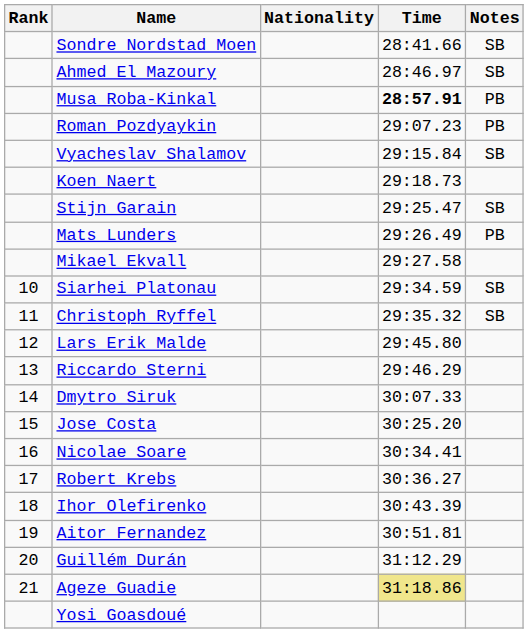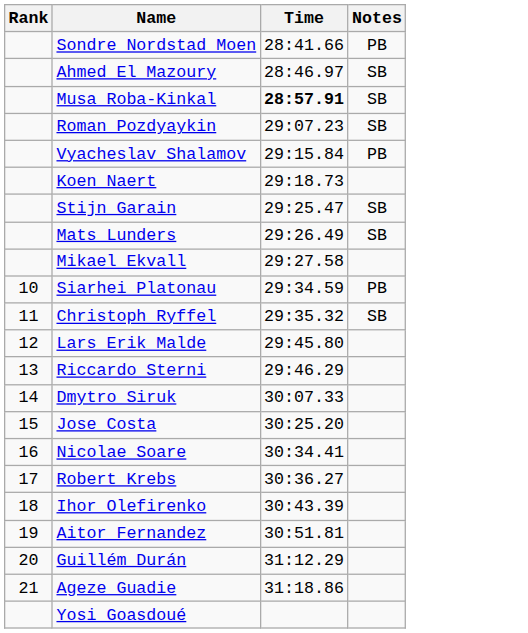 <table class="wikitable sortable" style="text-align:center">
 <tr>
 <th>Rank</th>
 <th>Name</th>
-<th>Nationality</th>
 <th>Time</th>
 <th>Notes</th>
 </tr>
 <tr>
 <td></td>
 <td align="left"><a href='#'>Sondre Nordstad Moen</a></td>
-<td align=left></td>
 <td>28:41.66</td>
-<td>SB</td>
+<td>PB</td>
 </tr>
 <tr>
 <td></td>
 <td align="left"><a href='#'>Ahmed El Mazoury</a></td>
-<td align=left></td>
 <td>28:46.97</td>
 <td>SB</td>
 </tr>
 <tr>
 <td></td>
 <td align="left"><a href='#'>Musa Roba-Kinkal</a></td>
-<td align=left></td>
 <td><strong>28:57.91</strong></td>
+<td>SB</td>
+</tr>
+<tr>
+<td></td>
+<td align="left"><a href='#'>Roman Pozdyaykin</a></td>
+<td>29:07.23</td>
+<td>SB</td>
+</tr>
+<tr>
+<td></td>
+<td align="left"><a href='#'>Vyacheslav Shalamov</a></td>
+<td>29:15.84</td>
 <td>PB</td>
 </tr>
 <tr>
 <td></td>
-<td align="left"><a href='#'>Roman Pozdyaykin</a></td>
-<td align=left></td>
-<td>29:07.23</td>
-<td>PB</td>
-</tr>
-<tr>
-<td></td>
-<td align="left"><a href='#'>Vyacheslav Shalamov</a></td>
-<td align=left></td>
-<td>29:15.84</td>
-<td>SB</td>
-</tr>
-<tr>
-<td></td>
 <td align="left"><a href='#'>Koen Naert</a></td>
-<td align=left></td>
 <td>29:18.73</td>
 <td></td>
 </tr>
 <tr>
 <td></td>
 <td align="left"><a href='#'>Stijn Garain</a></td>
-<td align=left></td>
 <td>29:25.47</td>
 <td>SB</td>
 </tr>
 <tr>
 <td></td>
 <td align="left"><a href='#'>Mats Lunders</a></td>
-<td align=left></td>
 <td>29:26.49</td>
-<td>PB</td>
+<td>SB</td>
 </tr>
 <tr>
 <td></td>
 <td align="left"><a href='#'>Mikael Ekvall</a></td>
-<td align=left></td>
 <td>29:27.58</td>
 <td></td>
 </tr>
 <tr>
 <td>10</td>
 <td align="left"><a href='#'>Siarhei Platonau</a></td>
-<td align=left></td>
 <td>29:34.59</td>
-<td>SB</td>
+<td>PB</td>
 </tr>
 <tr>
 <td>11</td>
 <td align="left"><a href='#'>Christoph Ryffel</a></td>
-<td align=left></td>
 <td>29:35.32</td>
 <td>SB</td>
 </tr>
 <tr>
 <td>12</td>
 <td align="left"><a href='#'>Lars Erik Malde</a></td>
-<td align=left></td>
 <td>29:45.80</td>
 <td></td>
 </tr>
 <tr>
 <td>13</td>
 <td align="left"><a href='#'>Riccardo Sterni</a></td>
-<td align=left></td>
 <td>29:46.29</td>
 <td></td>
 </tr>
 <tr>
 <td>14</td>
 <td align="left"><a href='#'>Dmytro Siruk</a></td>
-<td align=left></td>
 <td>30:07.33</td>
 <td></td>
 </tr>
 <tr>
 <td>15</td>
 <td align="left"><a href='#'>Jose Costa</a></td>
-<td align=left></td>
 <td>30:25.20</td>
 <td></td>
 </tr>
 <tr>
 <td>16</td>
 <td align="left"><a href='#'>Nicolae Soare</a></td>
-<td align=left></td>
 <td>30:34.41</td>
 <td></td>
 </tr>
 <tr>
 <td>17</td>
 <td align="left"><a href='#'>Robert Krebs</a></td>
-<td align=left></td>
 <td>30:36.27</td>
 <td></td>
 </tr>
 <tr>
 <td>18</td>
 <td align="left"><a href='#'>Ihor Olefirenko</a></td>
-<td align=left></td>
 <td>30:43.39</td>
 <td></td>
 </tr>
 <tr>
 <td>19</td>
 <td align="left"><a href='#'>Aitor Fernandez</a></td>
-<td align=left></td>
 <td>30:51.81</td>
 <td></td>
 </tr>
 <tr>
 <td>20</td>
 <td align="left"><a href='#'>Guillém Durán</a></td>
-<td align=left></td>
 <td>31:12.29</td>
 <td></td>
 </tr>
 <tr>
 <td>21</td>
 <td align="left"><a href='#'>Ageze Guadie</a></td>
-<td align=left></td>
-<td style="background: khaki;">31:18.86</td>
+<td>31:18.86</td>
 <td></td>
 </tr>
 <tr>
 <td></td>
 <td align="left"><a href='#'>Yosi Goasdoué</a></td>
-<td align=left></td>
 <td></td>
 <td></td>
 </tr>
 </table>
